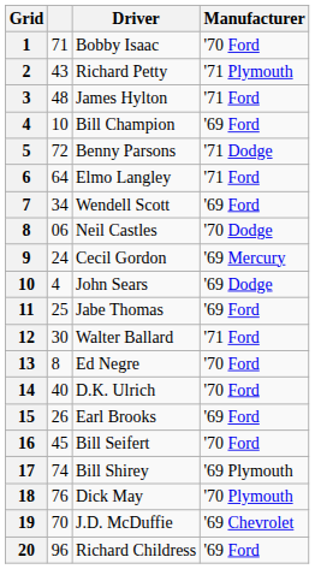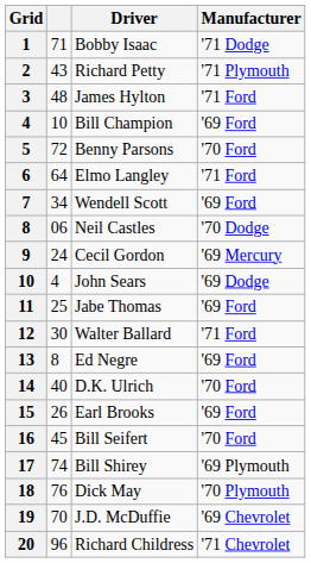 <table class="wikitable">
 <tr>
 <th>Grid</th>
 <th></th>
 <th>Driver</th>
 <th>Manufacturer</th>
 </tr>
 <tr>
 <th>1</th>
 <td>71</td>
 <td>Bobby Isaac</td>
-<td>'70 <a href='#'>Ford</a></td>
+<td>'71 <a href='#'>Dodge</a></td>
 </tr>
 <tr>
 <th>2</th>
 <td>43</td>
 <td>Richard Petty</td>
 <td>'71 <a href='#'>Plymouth</a></td>
 </tr>
 <tr>
 <th>3</th>
 <td>48</td>
 <td>James Hylton</td>
 <td>'71 <a href='#'>Ford</a></td>
 </tr>
 <tr>
 <th>4</th>
 <td>10</td>
 <td>Bill Champion</td>
 <td>'69 <a href='#'>Ford</a></td>
 </tr>
 <tr>
 <th>5</th>
 <td>72</td>
 <td>Benny Parsons</td>
-<td>'71 <a href='#'>Dodge</a></td>
+<td>'70 <a href='#'>Ford</a></td>
 </tr>
 <tr>
 <th>6</th>
 <td>64</td>
 <td>Elmo Langley</td>
 <td>'71 <a href='#'>Ford</a></td>
 </tr>
 <tr>
 <th>7</th>
 <td>34</td>
 <td>Wendell Scott</td>
 <td>'69 <a href='#'>Ford</a></td>
 </tr>
 <tr>
 <th>8</th>
 <td>06</td>
 <td>Neil Castles</td>
 <td>'70 <a href='#'>Dodge</a></td>
 </tr>
 <tr>
 <th>9</th>
 <td>24</td>
 <td>Cecil Gordon</td>
 <td>'69 <a href='#'>Mercury</a></td>
 </tr>
 <tr>
 <th>10</th>
 <td>4</td>
 <td>John Sears</td>
 <td>'69 <a href='#'>Dodge</a></td>
 </tr>
 <tr>
 <th>11</th>
 <td>25</td>
 <td>Jabe Thomas</td>
 <td>'69 <a href='#'>Ford</a></td>
 </tr>
 <tr>
 <th>12</th>
 <td>30</td>
 <td>Walter Ballard</td>
 <td>'71 <a href='#'>Ford</a></td>
 </tr>
 <tr>
 <th>13</th>
 <td>8</td>
 <td>Ed Negre</td>
-<td>'70 <a href='#'>Ford</a></td>
+<td>'69 <a href='#'>Ford</a></td>
 </tr>
 <tr>
 <th>14</th>
 <td>40</td>
 <td>D.K. Ulrich</td>
 <td>'70 <a href='#'>Ford</a></td>
 </tr>
 <tr>
 <th>15</th>
 <td>26</td>
 <td>Earl Brooks</td>
 <td>'69 <a href='#'>Ford</a></td>
 </tr>
 <tr>
 <th>16</th>
 <td>45</td>
 <td>Bill Seifert</td>
 <td>'70 <a href='#'>Ford</a></td>
 </tr>
 <tr>
 <th>17</th>
 <td>74</td>
 <td>Bill Shirey</td>
 <td>'69 Plymouth</td>
 </tr>
 <tr>
 <th>18</th>
 <td>76</td>
 <td>Dick May</td>
 <td>'70 <a href='#'>Plymouth</a></td>
 </tr>
 <tr>
 <th>19</th>
 <td>70</td>
 <td>J.D. McDuffie</td>
 <td>'69 <a href='#'>Chevrolet</a></td>
 </tr>
 <tr>
 <th>20</th>
 <td>96</td>
 <td>Richard Childress</td>
-<td>'69 <a href='#'>Ford</a></td>
+<td>'71 <a href='#'>Chevrolet</a></td>
 </tr>
 </table>
